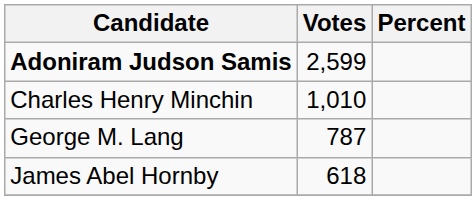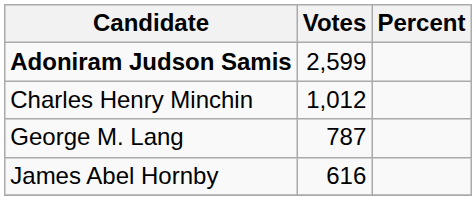 <table class="wikitable">
 <tr>
 <th>Candidate</th>
 <th>Votes</th>
 <th>Percent</th>
 </tr>
 <tr>
 <td style="font-weight:bold;">Adoniram Judson Samis</td>
 <td style="text-align:right;">2,599</td>
 <td style="text-align:right;"></td>
 </tr>
 <tr>
 <td>Charles Henry Minchin</td>
-<td style="text-align:right;">1,010</td>
+<td style="text-align:right;">1,012</td>
 <td style="text-align:right;"></td>
 </tr>
 <tr>
 <td>George M. Lang</td>
 <td style="text-align:right;">787</td>
 <td style="text-align:right;"></td>
 </tr>
 <tr>
 <td>James Abel Hornby</td>
-<td style="text-align:right;">618</td>
+<td style="text-align:right;">616</td>
 <td style="text-align:right;"></td>
 </tr>
 <tr>
 </tr>
 </table>
